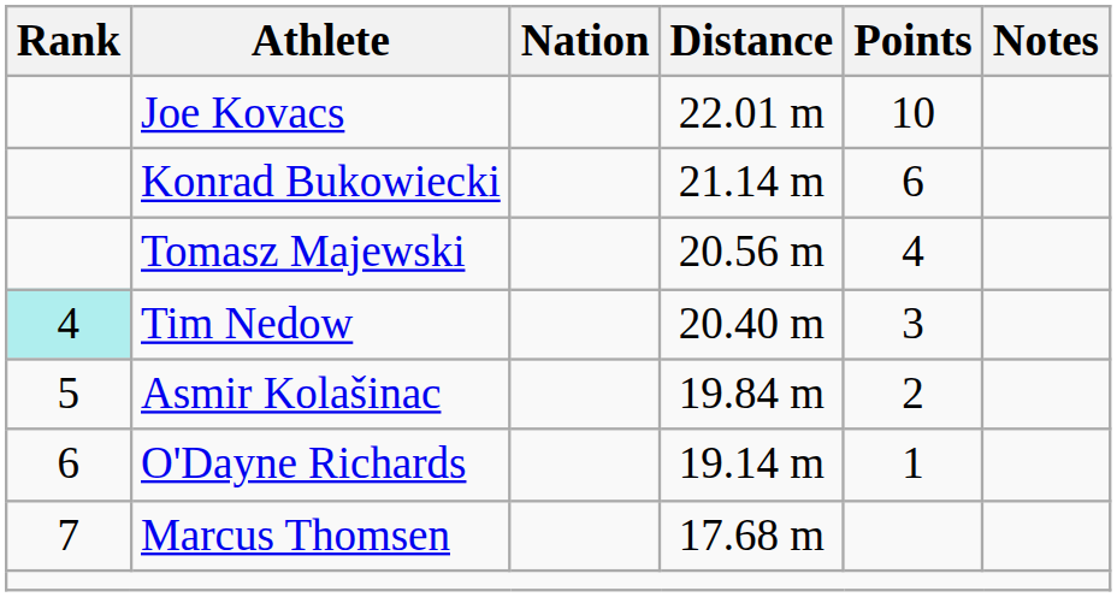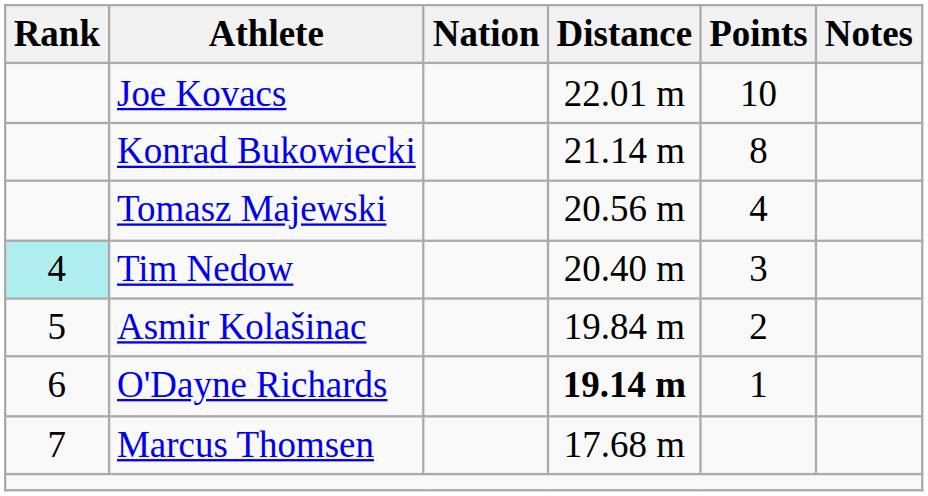 <table class="wikitable sortable" style="text-align:center;">
 <tr>
 <th scope="col" style="width: 10px;">Rank</th>
 <th scope="col">Athlete</th>
 <th scope="col">Nation</th>
 <th scope="col">Distance</th>
 <th scope="col">Points</th>
 <th scope="col">Notes</th>
 </tr>
 <tr>
 <td></td>
 <td align=left><a href='#'>Joe Kovacs</a></td>
 <td align=left></td>
 <td>22.01 m</td>
 <td>10</td>
 <td></td>
 </tr>
 <tr>
 <td></td>
 <td align=left><a href='#'>Konrad Bukowiecki</a></td>
 <td align=left></td>
 <td>21.14 m</td>
-<td>6</td>
+<td>8</td>
 <td></td>
 </tr>
 <tr>
 <td></td>
 <td align=left><a href='#'>Tomasz Majewski</a></td>
 <td align=left></td>
 <td>20.56 m</td>
 <td>4</td>
 <td></td>
 </tr>
 <tr>
 <td style="background: paleturquoise;">4</td>
 <td align=left><a href='#'>Tim Nedow</a></td>
 <td align=left></td>
 <td>20.40 m</td>
 <td>3</td>
 <td></td>
 </tr>
 <tr>
 <td>5</td>
 <td align=left><a href='#'>Asmir Kolašinac</a></td>
 <td align=left></td>
 <td>19.84 m</td>
 <td>2</td>
 <td></td>
 </tr>
 <tr>
 <td>6</td>
 <td align=left><a href='#'>O'Dayne Richards</a></td>
 <td align=left></td>
-<td>19.14 m</td>
+<td><strong>19.14 m</strong></td>
 <td>1</td>
 <td></td>
 </tr>
 <tr>
 <td>7</td>
 <td align=left><a href='#'>Marcus Thomsen</a></td>
 <td align=left></td>
 <td>17.68 m</td>
 <td></td>
 <td></td>
 </tr>
 <tr class="sortbottom">
 <td colspan="6"></td>
 </tr>
 </table>
